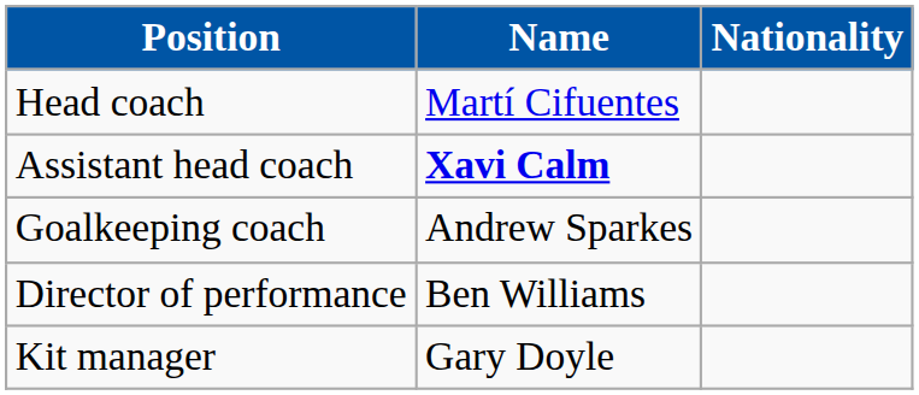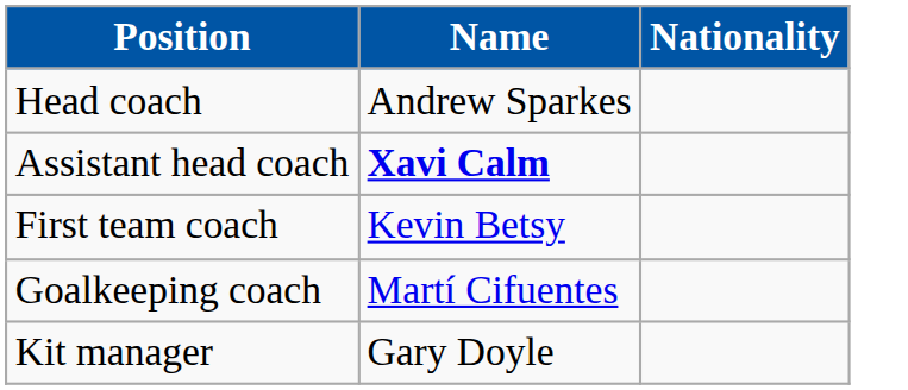 <table class="wikitable">
 <tr>
 <th style="color:#fff;background:#0055a5">Position</th>
 <th style="color:#fff;background:#0055a5">Name</th>
 <th style="color:#fff;background:#0055a5">Nationality</th>
 </tr>
 <tr>
 <td>Head coach</td>
-<td><a href='#'>Martí Cifuentes</a></td>
+<td>Andrew Sparkes</td>
 <td></td>
 </tr>
 <tr>
 <td>Assistant head coach</td>
 <td><strong><a href='#'>Xavi Calm</a></strong></td>
 <td></td>
 </tr>
 <tr>
-<td>Goalkeeping coach</td>
-<td>Andrew Sparkes</td>
+<td>First team coach</td>
+<td><a href='#'>Kevin Betsy</a></td>
 <td></td>
 </tr>
 <tr>
-<td>Director of performance</td>
-<td>Ben Williams</td>
+<td>Goalkeeping coach</td>
+<td><a href='#'>Martí Cifuentes</a></td>
 <td></td>
 </tr>
 <tr>
 <td>Kit manager</td>
 <td>Gary Doyle</td>
 <td></td>
 </tr>
 </table>
